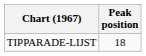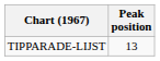 <table class="wikitable sortable">
 <tr>
 <th>Chart (1967)</th>
 <th>Peak<br>position</th>
 </tr>
 <tr>
 <td align="left">TIPPARADE-LIJST</td>
-<td align="center">18</td>
+<td align="center">13</td>
 </tr>
 </table>
